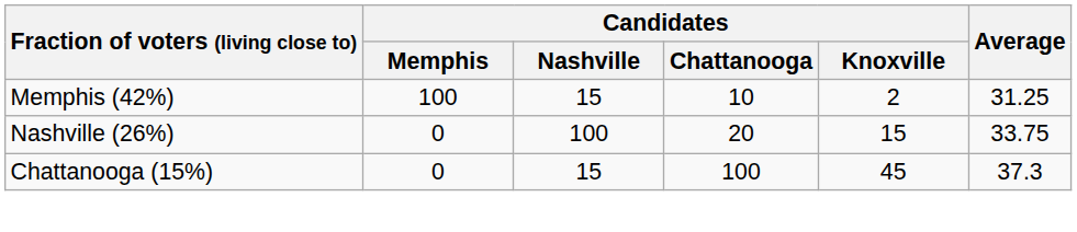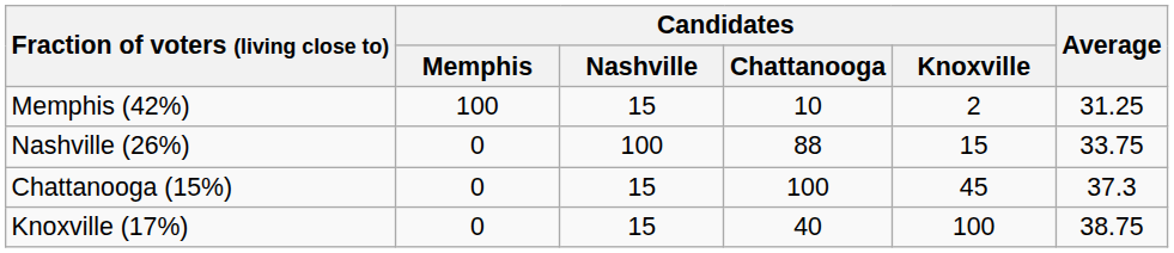 <table class="wikitable" style="text-align: center">
 <tr>
 <th scope="col" rowspan="2">Fraction of voters <small>(living close to)</small></th>
 <th scope="colgroup" colspan="4">Candidates</th>
 <th scope="col" rowspan=2>Average</th>
 </tr>
 <tr>
 <th scope="col" style="width:6em;">Memphis</th>
 <th scope="col" style="width:6em;">Nashville</th>
 <th scope="col" style="width:6em;">Chattanooga</th>
 <th scope="col" style="width:6em;">Knoxville</th>
 </tr>
 <tr>
 <td style="text-align:left;">Memphis (42%)</td>
 <td>100</td>
 <td>15</td>
 <td>10</td>
 <td>2</td>
 <td>31.25</td>
 </tr>
 <tr>
 <td style="text-align:left;">Nashville (26%)</td>
 <td>0</td>
 <td>100</td>
-<td>20</td>
+<td>88</td>
 <td>15</td>
 <td>33.75</td>
 </tr>
 <tr>
 <td style="text-align:left;">Chattanooga (15%)</td>
 <td>0</td>
 <td>15</td>
 <td>100</td>
 <td>45</td>
 <td>37.3</td>
 </tr>
+<tr>
+<td style="text-align:left;">Knoxville (17%)</td>
+<td>0</td>
+<td>15</td>
+<td>40</td>
+<td>100</td>
+<td>38.75</td>
+</tr>
 </table>
